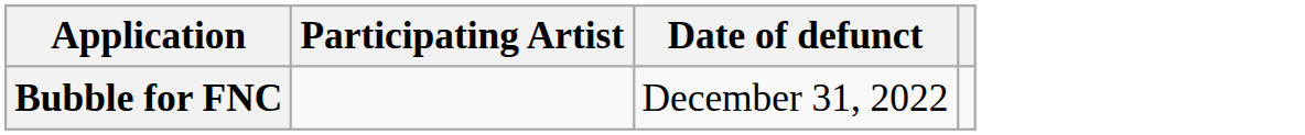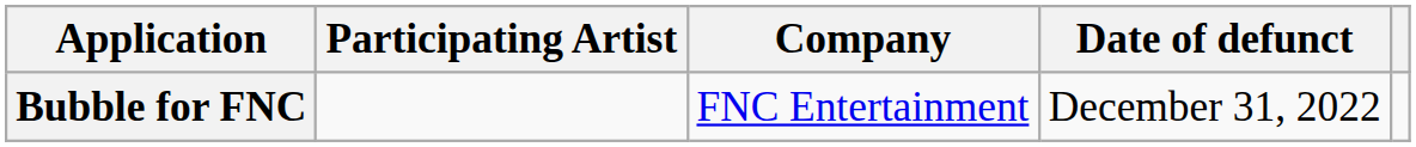 <table class="wikitable plainrowheaders">
 <tr>
 <th>Application</th>
 <th>Participating Artist</th>
+<th>Company</th>
 <th>Date of defunct</th>
 <th></th>
 </tr>
 <tr>
 <th scope="row">Bubble for FNC</th>
 <td></td>
+<td><a href='#'>FNC Entertainment</a></td>
 <td>December 31, 2022</td>
 <td style="text-align: center;"></td>
 </tr>
 </table>
